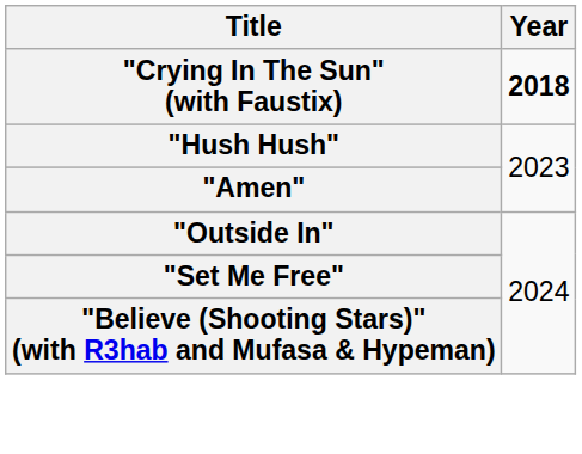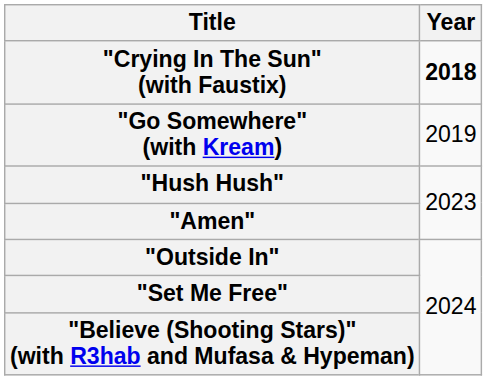 <table class="wikitable plainrowheaders" border="1" style="text-align:center;">
 <tr>
 <th scope="col">Title</th>
 <th scope="col">Year</th>
 </tr>
 <tr>
 <th scope="row">"Crying In The Sun"<br><span>(with Faustix)</span></th>
 <td><strong>2018</strong></td>
+</tr>
+<tr>
+<th scope="row">"Go Somewhere"<br><span>(with <a href='#'>Kream</a>)</span></th>
+<td>2019</td>
 </tr>
 <tr>
 <th scope="row">"Hush Hush"</th>
 <td rowspan="2">2023</td>
 </tr>
 <tr>
 <th scope="row">"Amen"</th>
 </tr>
 <tr>
 <th scope="row">"Outside In"</th>
 <td rowspan="3">2024</td>
 </tr>
 <tr>
 <th scope="row">"Set Me Free"<br><span></span></th>
 </tr>
 <tr>
 <th scope="row">"Believe (Shooting Stars)"<br><span>(with <a href='#'>R3hab</a> and Mufasa & Hypeman)</span></th>
 </tr>
 </table>
